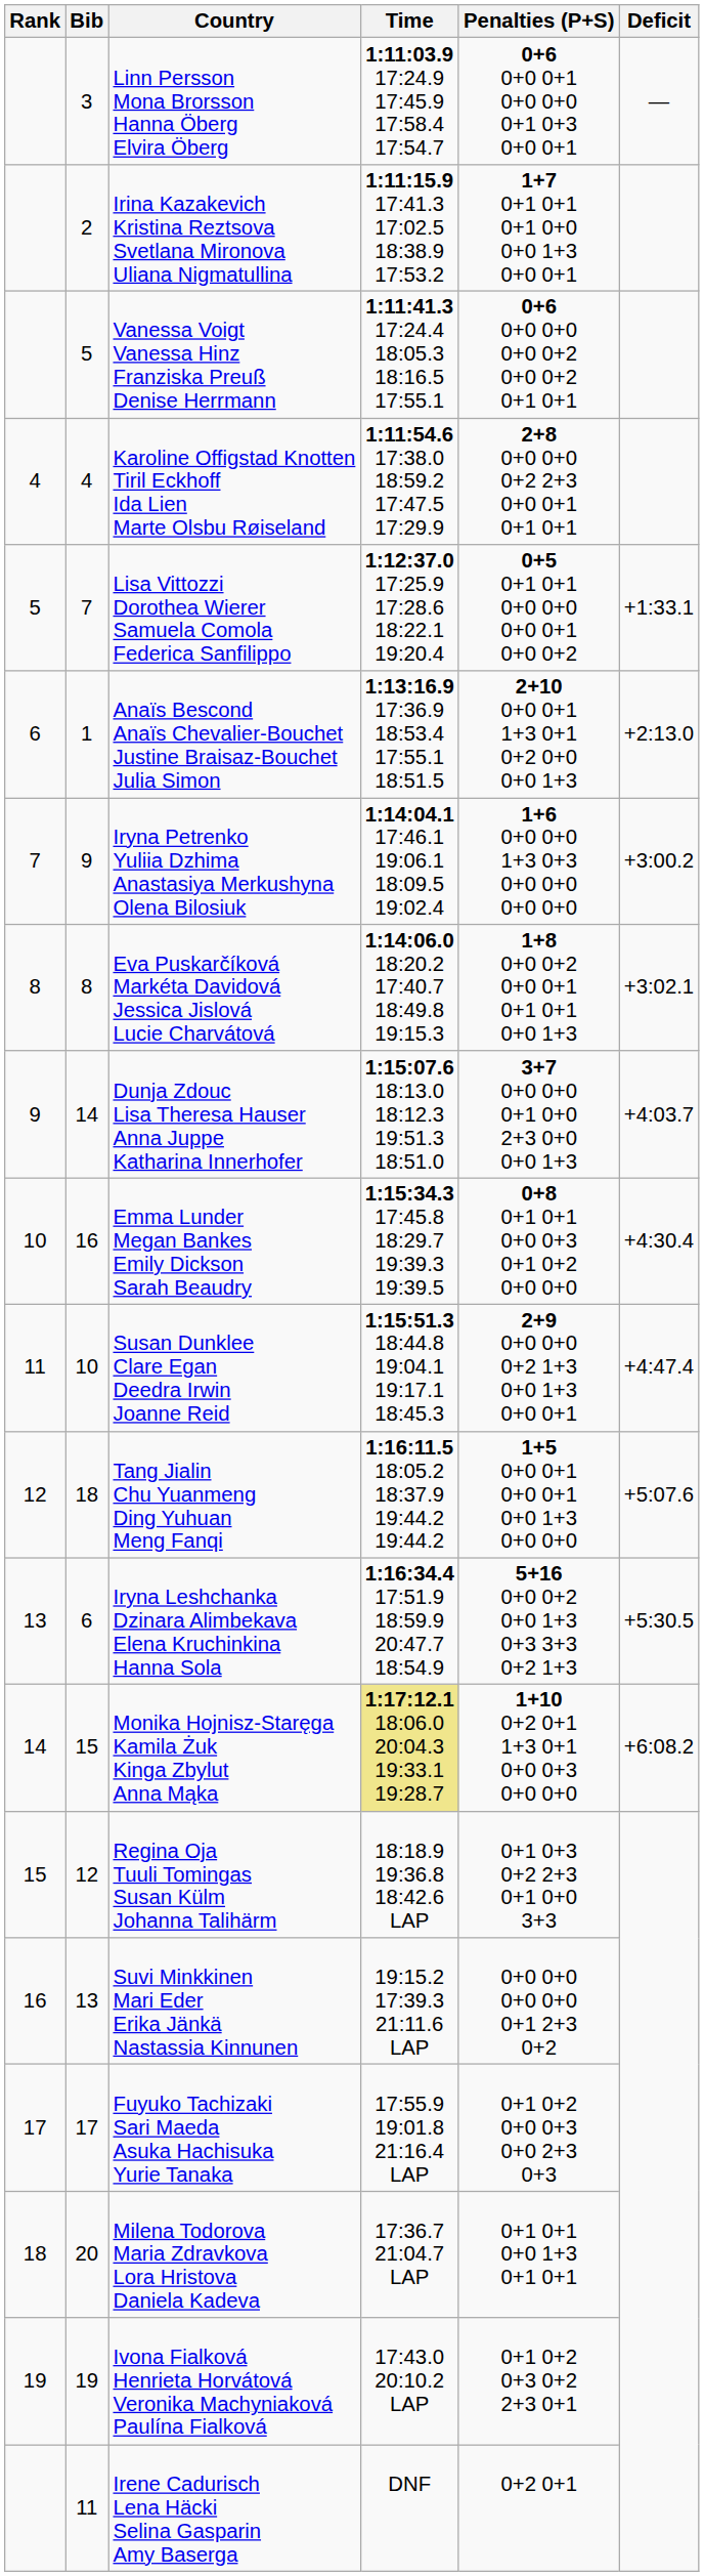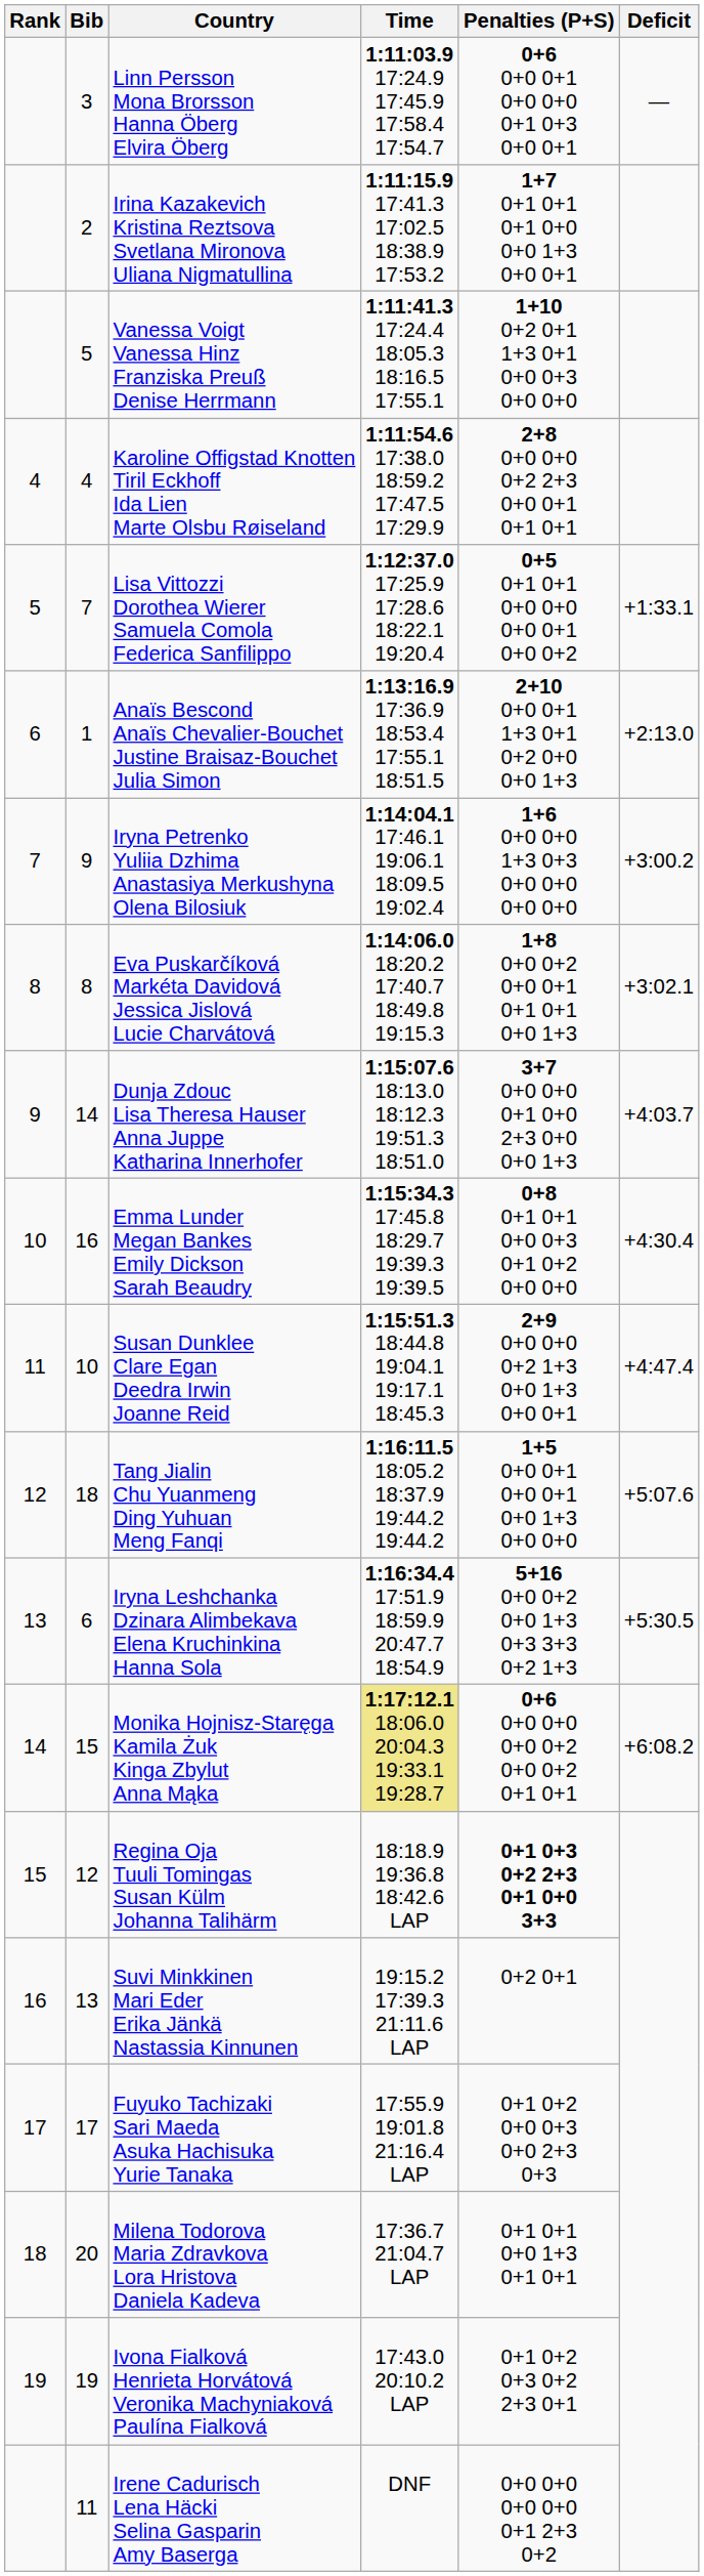 <table class="wikitable sortable" style="text-align:center">
 <tr>
 <th>Rank</th>
 <th>Bib</th>
 <th>Country</th>
 <th>Time</th>
 <th>Penalties (P+S)</th>
 <th>Deficit</th>
 </tr>
 <tr>
 <td></td>
 <td>3</td>
 <td align=left><br><a href='#'>Linn Persson</a><br><a href='#'>Mona Brorsson</a><br><a href='#'>Hanna Öberg</a><br><a href='#'>Elvira Öberg</a></td>
 <td><strong>1:11:03.9</strong><br>17:24.9<br>17:45.9<br>17:58.4<br>17:54.7</td>
 <td><strong>0+6</strong><br>0+0 0+1<br>0+0 0+0<br>0+1 0+3<br>0+0 0+1</td>
 <td>—</td>
 </tr>
 <tr>
 <td></td>
 <td>2</td>
 <td align=left><br><a href='#'>Irina Kazakevich</a><br><a href='#'>Kristina Reztsova</a><br><a href='#'>Svetlana Mironova</a><br><a href='#'>Uliana Nigmatullina</a></td>
 <td><strong>1:11:15.9</strong><br>17:41.3<br>17:02.5<br>18:38.9<br>17:53.2</td>
 <td><strong>1+7</strong><br>0+1 0+1<br>0+1 0+0<br>0+0 1+3<br>0+0 0+1</td>
 <td></td>
 </tr>
 <tr>
 <td></td>
 <td>5</td>
 <td align=left><br><a href='#'>Vanessa Voigt</a><br><a href='#'>Vanessa Hinz</a><br><a href='#'>Franziska Preuß</a><br><a href='#'>Denise Herrmann</a></td>
 <td><strong>1:11:41.3</strong><br>17:24.4<br>18:05.3<br>18:16.5<br>17:55.1</td>
-<td><strong>0+6</strong><br>0+0 0+0<br>0+0 0+2<br>0+0 0+2<br>0+1 0+1</td>
+<td><strong>1+10</strong><br>0+2 0+1<br>1+3 0+1<br>0+0 0+3<br>0+0 0+0</td>
 <td></td>
 </tr>
 <tr>
 <td>4</td>
 <td>4</td>
 <td align=left><br><a href='#'>Karoline Offigstad Knotten</a><br><a href='#'>Tiril Eckhoff</a><br><a href='#'>Ida Lien</a><br><a href='#'>Marte Olsbu Røiseland</a></td>
 <td><strong>1:11:54.6</strong><br>17:38.0<br>18:59.2<br>17:47.5<br>17:29.9</td>
 <td><strong>2+8</strong><br>0+0 0+0<br>0+2 2+3<br>0+0 0+1<br>0+1 0+1</td>
 <td></td>
 </tr>
 <tr>
 <td>5</td>
 <td>7</td>
 <td align=left><br><a href='#'>Lisa Vittozzi</a><br><a href='#'>Dorothea Wierer</a><br><a href='#'>Samuela Comola</a><br><a href='#'>Federica Sanfilippo</a></td>
 <td><strong>1:12:37.0</strong><br>17:25.9<br>17:28.6<br>18:22.1<br>19:20.4</td>
 <td><strong>0+5</strong><br>0+1 0+1<br>0+0 0+0<br>0+0 0+1<br>0+0 0+2</td>
 <td>+1:33.1</td>
 </tr>
 <tr>
 <td>6</td>
 <td>1</td>
 <td align=left><br><a href='#'>Anaïs Bescond</a><br><a href='#'>Anaïs Chevalier-Bouchet</a><br><a href='#'>Justine Braisaz-Bouchet</a><br><a href='#'>Julia Simon</a></td>
 <td><strong>1:13:16.9</strong><br>17:36.9<br>18:53.4<br>17:55.1<br>18:51.5</td>
 <td><strong>2+10</strong><br>0+0 0+1<br>1+3 0+1<br>0+2 0+0<br>0+0 1+3</td>
 <td>+2:13.0</td>
 </tr>
 <tr>
 <td>7</td>
 <td>9</td>
 <td align=left><br><a href='#'>Iryna Petrenko</a><br><a href='#'>Yuliia Dzhima</a><br><a href='#'>Anastasiya Merkushyna</a><br><a href='#'>Olena Bilosiuk</a></td>
 <td><strong>1:14:04.1</strong><br>17:46.1<br>19:06.1<br>18:09.5<br>19:02.4</td>
 <td><strong>1+6</strong><br>0+0 0+0<br>1+3 0+3<br>0+0 0+0<br>0+0 0+0</td>
 <td>+3:00.2</td>
 </tr>
 <tr>
 <td>8</td>
 <td>8</td>
 <td align=left><br><a href='#'>Eva Puskarčíková</a><br><a href='#'>Markéta Davidová</a><br><a href='#'>Jessica Jislová</a><br><a href='#'>Lucie Charvátová</a></td>
 <td><strong>1:14:06.0</strong><br>18:20.2<br>17:40.7<br>18:49.8<br>19:15.3</td>
 <td><strong>1+8</strong><br>0+0 0+2<br>0+0 0+1<br>0+1 0+1<br>0+0 1+3</td>
 <td>+3:02.1</td>
 </tr>
 <tr>
 <td>9</td>
 <td>14</td>
 <td align=left><br><a href='#'>Dunja Zdouc</a><br><a href='#'>Lisa Theresa Hauser</a><br><a href='#'>Anna Juppe</a><br><a href='#'>Katharina Innerhofer</a></td>
 <td><strong>1:15:07.6</strong><br>18:13.0<br>18:12.3<br>19:51.3<br>18:51.0</td>
 <td><strong>3+7</strong><br>0+0 0+0<br>0+1 0+0<br>2+3 0+0<br>0+0 1+3</td>
 <td>+4:03.7</td>
 </tr>
 <tr>
 <td>10</td>
 <td>16</td>
 <td align=left><br><a href='#'>Emma Lunder</a><br><a href='#'>Megan Bankes</a><br><a href='#'>Emily Dickson</a><br><a href='#'>Sarah Beaudry</a></td>
 <td><strong>1:15:34.3</strong><br>17:45.8<br>18:29.7<br>19:39.3<br>19:39.5</td>
 <td><strong>0+8</strong><br>0+1 0+1<br>0+0 0+3<br>0+1 0+2<br>0+0 0+0</td>
 <td>+4:30.4</td>
 </tr>
 <tr>
 <td>11</td>
 <td>10</td>
 <td align=left><br><a href='#'>Susan Dunklee</a><br><a href='#'>Clare Egan</a><br><a href='#'>Deedra Irwin</a><br><a href='#'>Joanne Reid</a></td>
 <td><strong>1:15:51.3</strong><br>18:44.8<br>19:04.1<br>19:17.1<br>18:45.3</td>
 <td><strong>2+9</strong><br>0+0 0+0<br>0+2 1+3<br>0+0 1+3<br>0+0 0+1</td>
 <td>+4:47.4</td>
 </tr>
 <tr>
 <td>12</td>
 <td>18</td>
 <td align=left><br><a href='#'>Tang Jialin</a><br><a href='#'>Chu Yuanmeng</a><br><a href='#'>Ding Yuhuan</a><br><a href='#'>Meng Fanqi</a></td>
 <td><strong>1:16:11.5</strong><br>18:05.2<br>18:37.9<br>19:44.2<br>19:44.2</td>
 <td><strong>1+5</strong><br>0+0 0+1<br>0+0 0+1<br>0+0 1+3<br>0+0 0+0</td>
 <td>+5:07.6</td>
 </tr>
 <tr>
 <td>13</td>
 <td>6</td>
 <td align=left><br><a href='#'>Iryna Leshchanka</a><br><a href='#'>Dzinara Alimbekava</a><br><a href='#'>Elena Kruchinkina</a><br><a href='#'>Hanna Sola</a></td>
 <td><strong>1:16:34.4</strong><br>17:51.9<br>18:59.9<br>20:47.7<br>18:54.9</td>
 <td><strong>5+16</strong><br>0+0 0+2<br>0+0 1+3<br>0+3 3+3<br>0+2 1+3</td>
 <td>+5:30.5</td>
 </tr>
 <tr>
 <td>14</td>
 <td>15</td>
 <td align=left><br><a href='#'>Monika Hojnisz-Staręga</a><br><a href='#'>Kamila Żuk</a><br><a href='#'>Kinga Zbylut</a><br><a href='#'>Anna Mąka</a></td>
 <td style="background: khaki;"><strong>1:17:12.1</strong><br>18:06.0<br>20:04.3<br>19:33.1<br>19:28.7</td>
-<td><strong>1+10</strong><br>0+2 0+1<br>1+3 0+1<br>0+0 0+3<br>0+0 0+0</td>
+<td><strong>0+6</strong><br>0+0 0+0<br>0+0 0+2<br>0+0 0+2<br>0+1 0+1</td>
 <td>+6:08.2</td>
 </tr>
 <tr>
 <td>15</td>
 <td>12</td>
 <td align=left><br><a href='#'>Regina Oja</a><br><a href='#'>Tuuli Tomingas</a><br><a href='#'>Susan Külm</a><br><a href='#'>Johanna Talihärm</a></td>
 <td><strong></strong><br>18:18.9<br>19:36.8<br>18:42.6<br>LAP</td>
-<td valign=top><br>0+1 0+3<br>0+2 2+3<br>0+1 0+0<br>3+3</td>
+<td valign=top><strong><br>0+1 0+3<br>0+2 2+3<br>0+1 0+0<br>3+3</strong></td>
 <td rowspan=6></td>
 </tr>
 <tr>
 <td>16</td>
 <td>13</td>
 <td align=left><br><a href='#'>Suvi Minkkinen</a><br><a href='#'>Mari Eder</a><br><a href='#'>Erika Jänkä</a><br><a href='#'>Nastassia Kinnunen</a></td>
 <td><strong></strong><br>19:15.2<br>17:39.3<br>21:11.6<br>LAP</td>
-<td valign=top><br>0+0 0+0<br>0+0 0+0<br>0+1 2+3<br>0+2</td>
+<td valign=top><br>0+2 0+1</td>
 </tr>
 <tr>
 <td>17</td>
 <td>17</td>
 <td align=left><br><a href='#'>Fuyuko Tachizaki</a><br><a href='#'>Sari Maeda</a><br><a href='#'>Asuka Hachisuka</a><br><a href='#'>Yurie Tanaka</a></td>
 <td><strong></strong><br>17:55.9<br>19:01.8<br>21:16.4<br>LAP</td>
 <td valign=top><br>0+1 0+2<br>0+0 0+3<br>0+0 2+3<br>0+3</td>
 </tr>
 <tr>
 <td>18</td>
 <td>20</td>
 <td align=left><br><a href='#'>Milena Todorova</a><br><a href='#'>Maria Zdravkova</a><br><a href='#'>Lora Hristova</a><br><a href='#'>Daniela Kadeva</a></td>
 <td valign=top><strong></strong><br>17:36.7<br>21:04.7<br>LAP</td>
 <td valign=top><br>0+1 0+1<br>0+0 1+3<br>0+1 0+1</td>
 </tr>
 <tr>
 <td>19</td>
 <td>19</td>
 <td align=left><br><a href='#'>Ivona Fialková</a><br><a href='#'>Henrieta Horvátová</a><br><a href='#'>Veronika Machyniaková</a><br><a href='#'>Paulína Fialková</a></td>
 <td valign=top><strong></strong><br>17:43.0<br>20:10.2<br>LAP</td>
 <td valign=top><br>0+1 0+2<br>0+3 0+2<br>2+3 0+1</td>
 </tr>
 <tr>
 <td></td>
 <td>11</td>
 <td align=left><br><a href='#'>Irene Cadurisch</a><br><a href='#'>Lena Häcki</a><br><a href='#'>Selina Gasparin</a><br><a href='#'>Amy Baserga</a></td>
 <td valign=top><strong></strong><br>DNF</td>
-<td valign=top><br>0+2 0+1</td>
+<td valign=top><br>0+0 0+0<br>0+0 0+0<br>0+1 2+3<br>0+2</td>
 </tr>
 </table>
